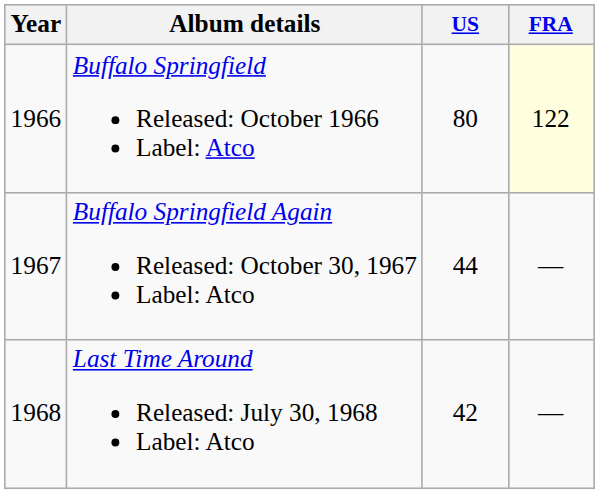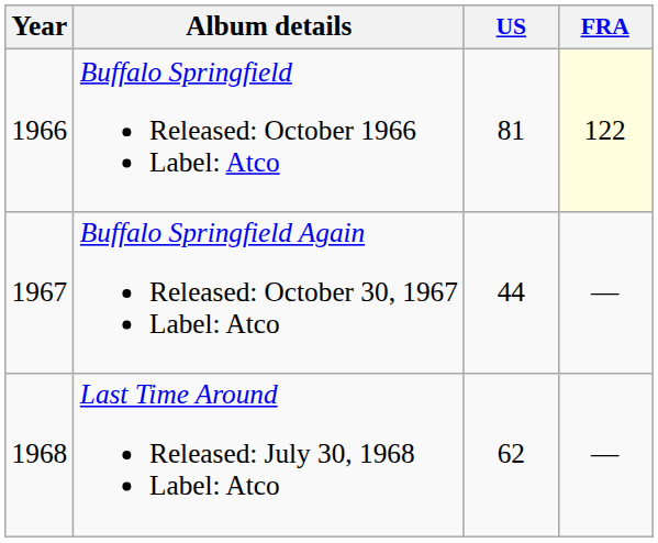 <table class="wikitable">
 <tr>
 <th>Year</th>
 <th>Album details</th>
 <th style="width: 3.5em; font-size: 85%;"><a href='#'>US</a><br></th>
 <th style="width: 3.5em; font-size: 85%;"><a href='#'>FRA</a><br></th>
 </tr>
 <tr>
 <td>1966</td>
 <td><em><a href='#'>Buffalo Springfield</a></em><br><ul><li>Released: October 1966</li><li>Label: <a href='#'>Atco</a></li></ul></td>
-<td style="text-align: center;">80</td>
+<td style="text-align: center;">81</td>
 <td style="background: lightyellow; text-align: center;">122</td>
 </tr>
 <tr>
 <td>1967</td>
 <td><em><a href='#'>Buffalo Springfield Again</a></em><br><ul><li>Released: October 30, 1967</li><li>Label: Atco</li></ul></td>
 <td style="text-align: center;">44</td>
 <td style="text-align: center;">—</td>
 </tr>
 <tr>
 <td>1968</td>
 <td><em><a href='#'>Last Time Around</a></em><br><ul><li>Released: July 30, 1968</li><li>Label: Atco</li></ul></td>
-<td style="text-align: center;">42</td>
+<td style="text-align: center;">62</td>
 <td style="text-align: center;">—</td>
 </tr>
 </table>
